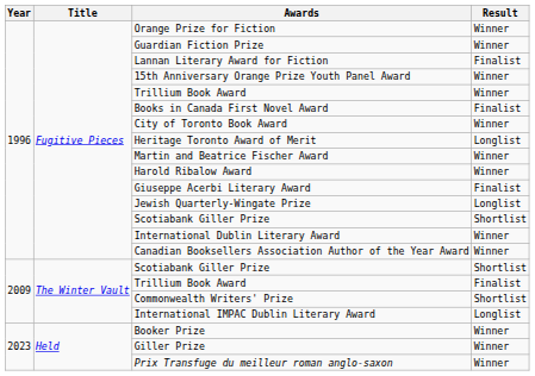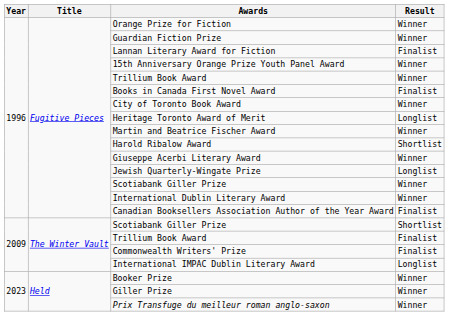 <table class="wikitable">
 <tr>
 <th>Year</th>
 <th>Title</th>
 <th>Awards</th>
 <th>Result</th>
 </tr>
 <tr>
 <td rowspan="15">1996</td>
 <td rowspan="15"><em><a href='#'>Fugitive Pieces</a></em></td>
 <td>Orange Prize for Fiction</td>
 <td>Winner</td>
 </tr>
 <tr>
 <td>Guardian Fiction Prize</td>
 <td>Winner</td>
 </tr>
 <tr>
 <td>Lannan Literary Award for Fiction</td>
 <td>Finalist</td>
 </tr>
 <tr>
 <td>15th Anniversary Orange Prize Youth Panel Award</td>
 <td>Winner</td>
 </tr>
 <tr>
 <td>Trillium Book Award</td>
 <td>Winner</td>
 </tr>
 <tr>
 <td>Books in Canada First Novel Award</td>
 <td>Finalist</td>
 </tr>
 <tr>
 <td>City of Toronto Book Award</td>
 <td>Winner</td>
 </tr>
 <tr>
 <td>Heritage Toronto Award of Merit</td>
 <td>Longlist</td>
 </tr>
 <tr>
 <td>Martin and Beatrice Fischer Award</td>
 <td>Winner</td>
 </tr>
 <tr>
 <td>Harold Ribalow Award</td>
-<td>Winner</td>
+<td>Shortlist</td>
 </tr>
 <tr>
 <td>Giuseppe Acerbi Literary Award</td>
-<td>Finalist</td>
+<td>Winner</td>
 </tr>
 <tr>
 <td>Jewish Quarterly-Wingate Prize</td>
 <td>Longlist</td>
 </tr>
 <tr>
 <td>Scotiabank Giller Prize</td>
-<td>Shortlist</td>
+<td>Winner</td>
 </tr>
 <tr>
 <td>International Dublin Literary Award</td>
 <td>Winner</td>
 </tr>
 <tr>
 <td>Canadian Booksellers Association Author of the Year Award</td>
-<td>Winner</td>
+<td>Finalist</td>
 </tr>
 <tr>
 <td rowspan="4">2009</td>
 <td rowspan="4"><em><a href='#'>The Winter Vault</a></em></td>
 <td>Scotiabank Giller Prize</td>
 <td>Shortlist</td>
 </tr>
 <tr>
 <td>Trillium Book Award</td>
 <td>Finalist</td>
 </tr>
 <tr>
 <td>Commonwealth Writers' Prize</td>
-<td>Shortlist</td>
+<td>Finalist</td>
 </tr>
 <tr>
 <td>International IMPAC Dublin Literary Award</td>
 <td>Longlist</td>
 </tr>
 <tr>
 <td rowspan="3">2023</td>
 <td rowspan="3"><em><a href='#'>Held</a></em></td>
 <td>Booker Prize</td>
 <td>Winner</td>
 </tr>
 <tr>
 <td>Giller Prize</td>
 <td>Winner</td>
 </tr>
 <tr>
 <td><em>Prix Transfuge du meilleur roman anglo-saxon</em></td>
 <td>Winner</td>
 </tr>
 </table>
